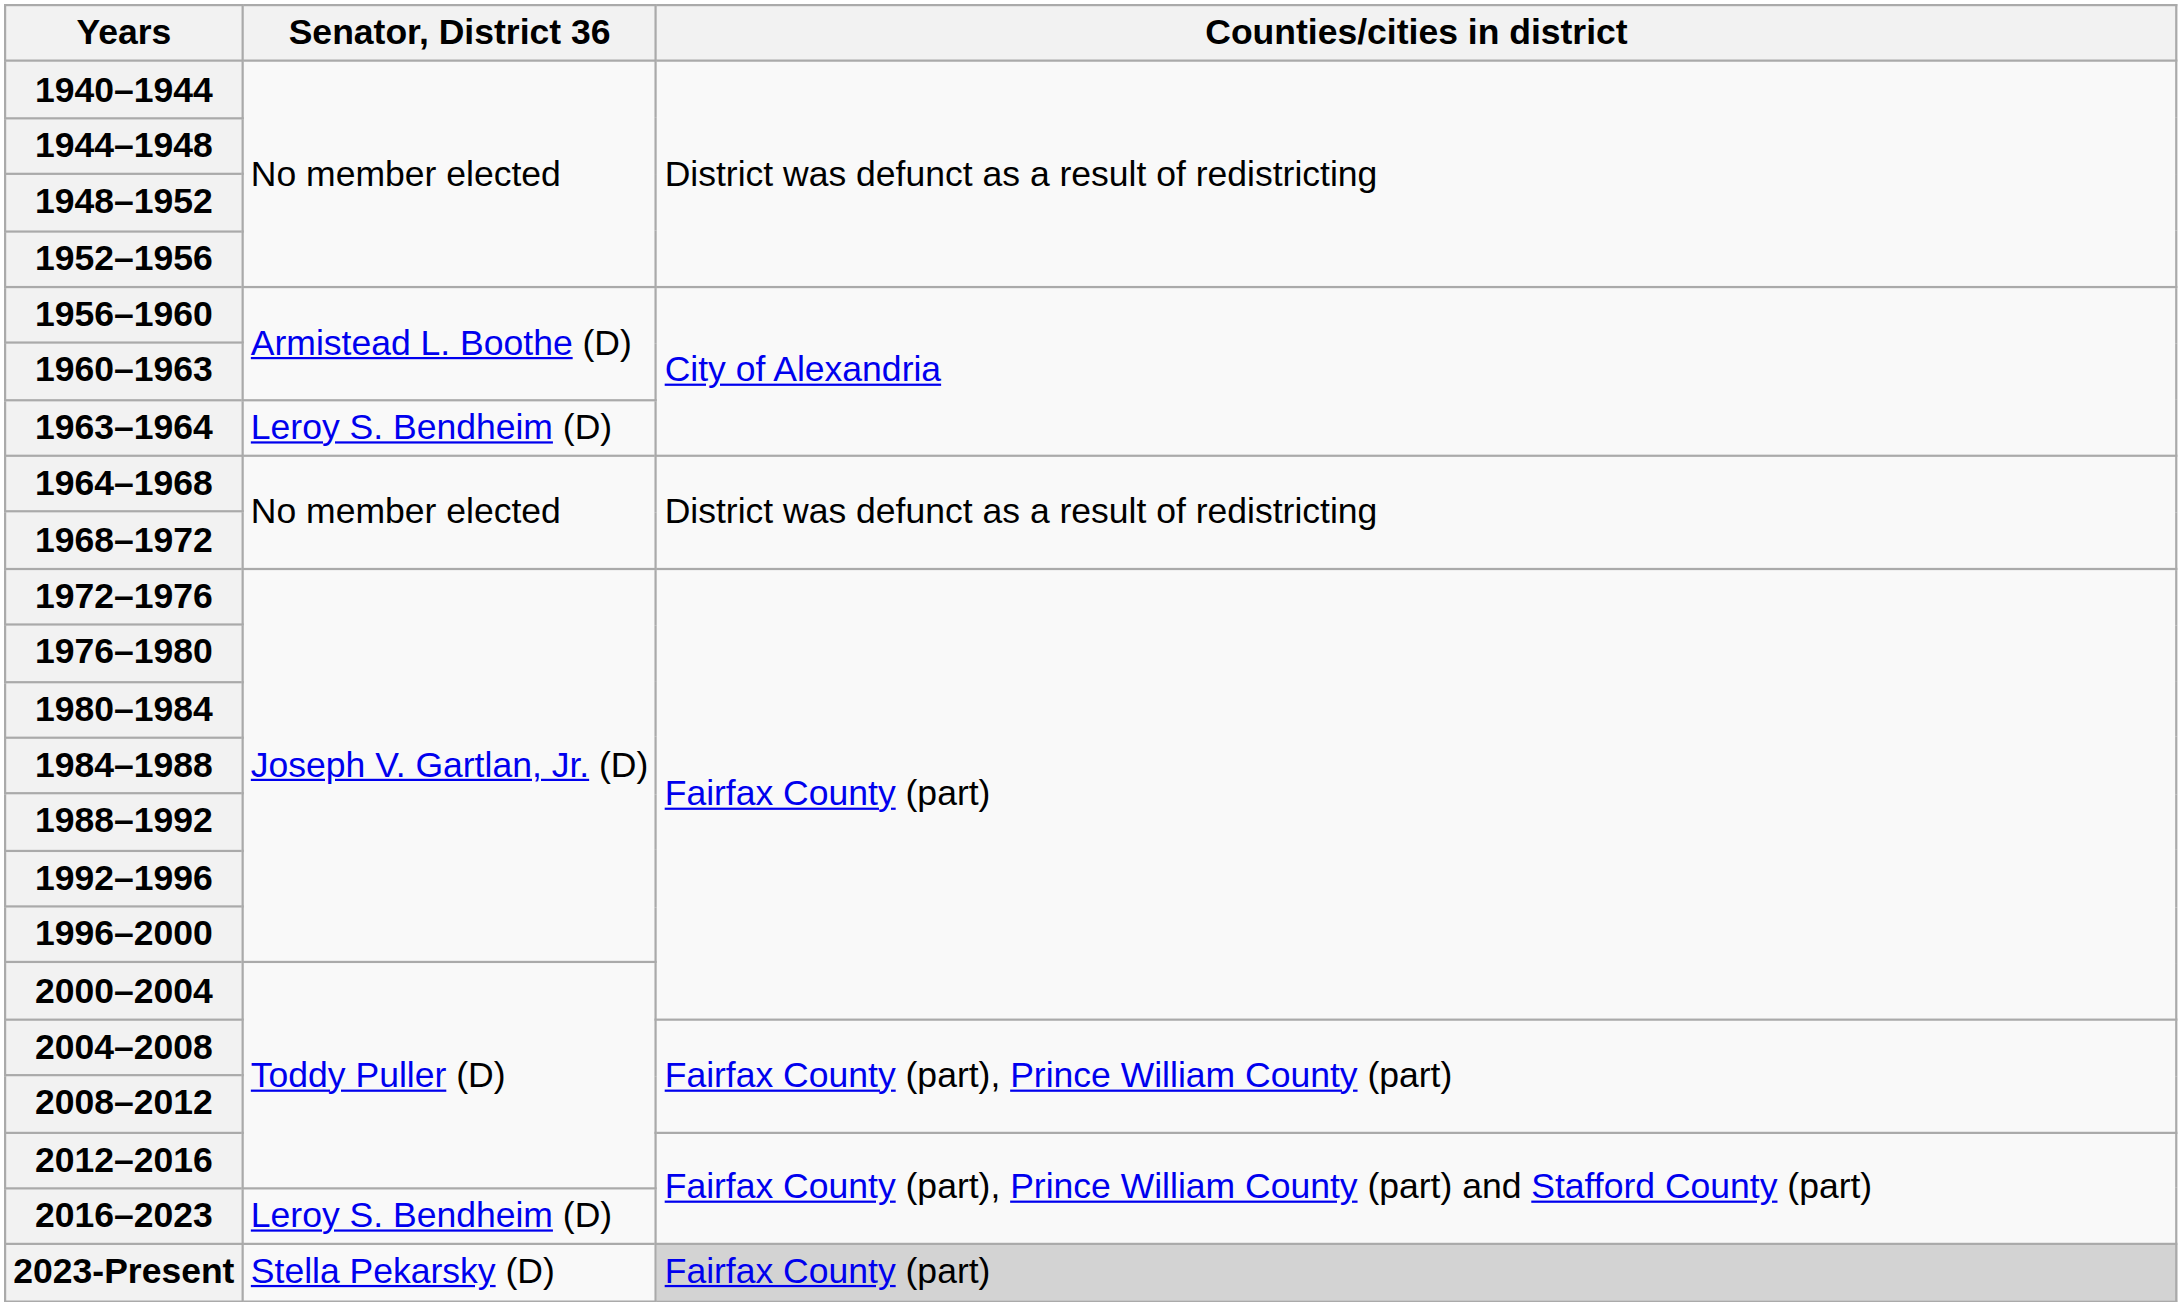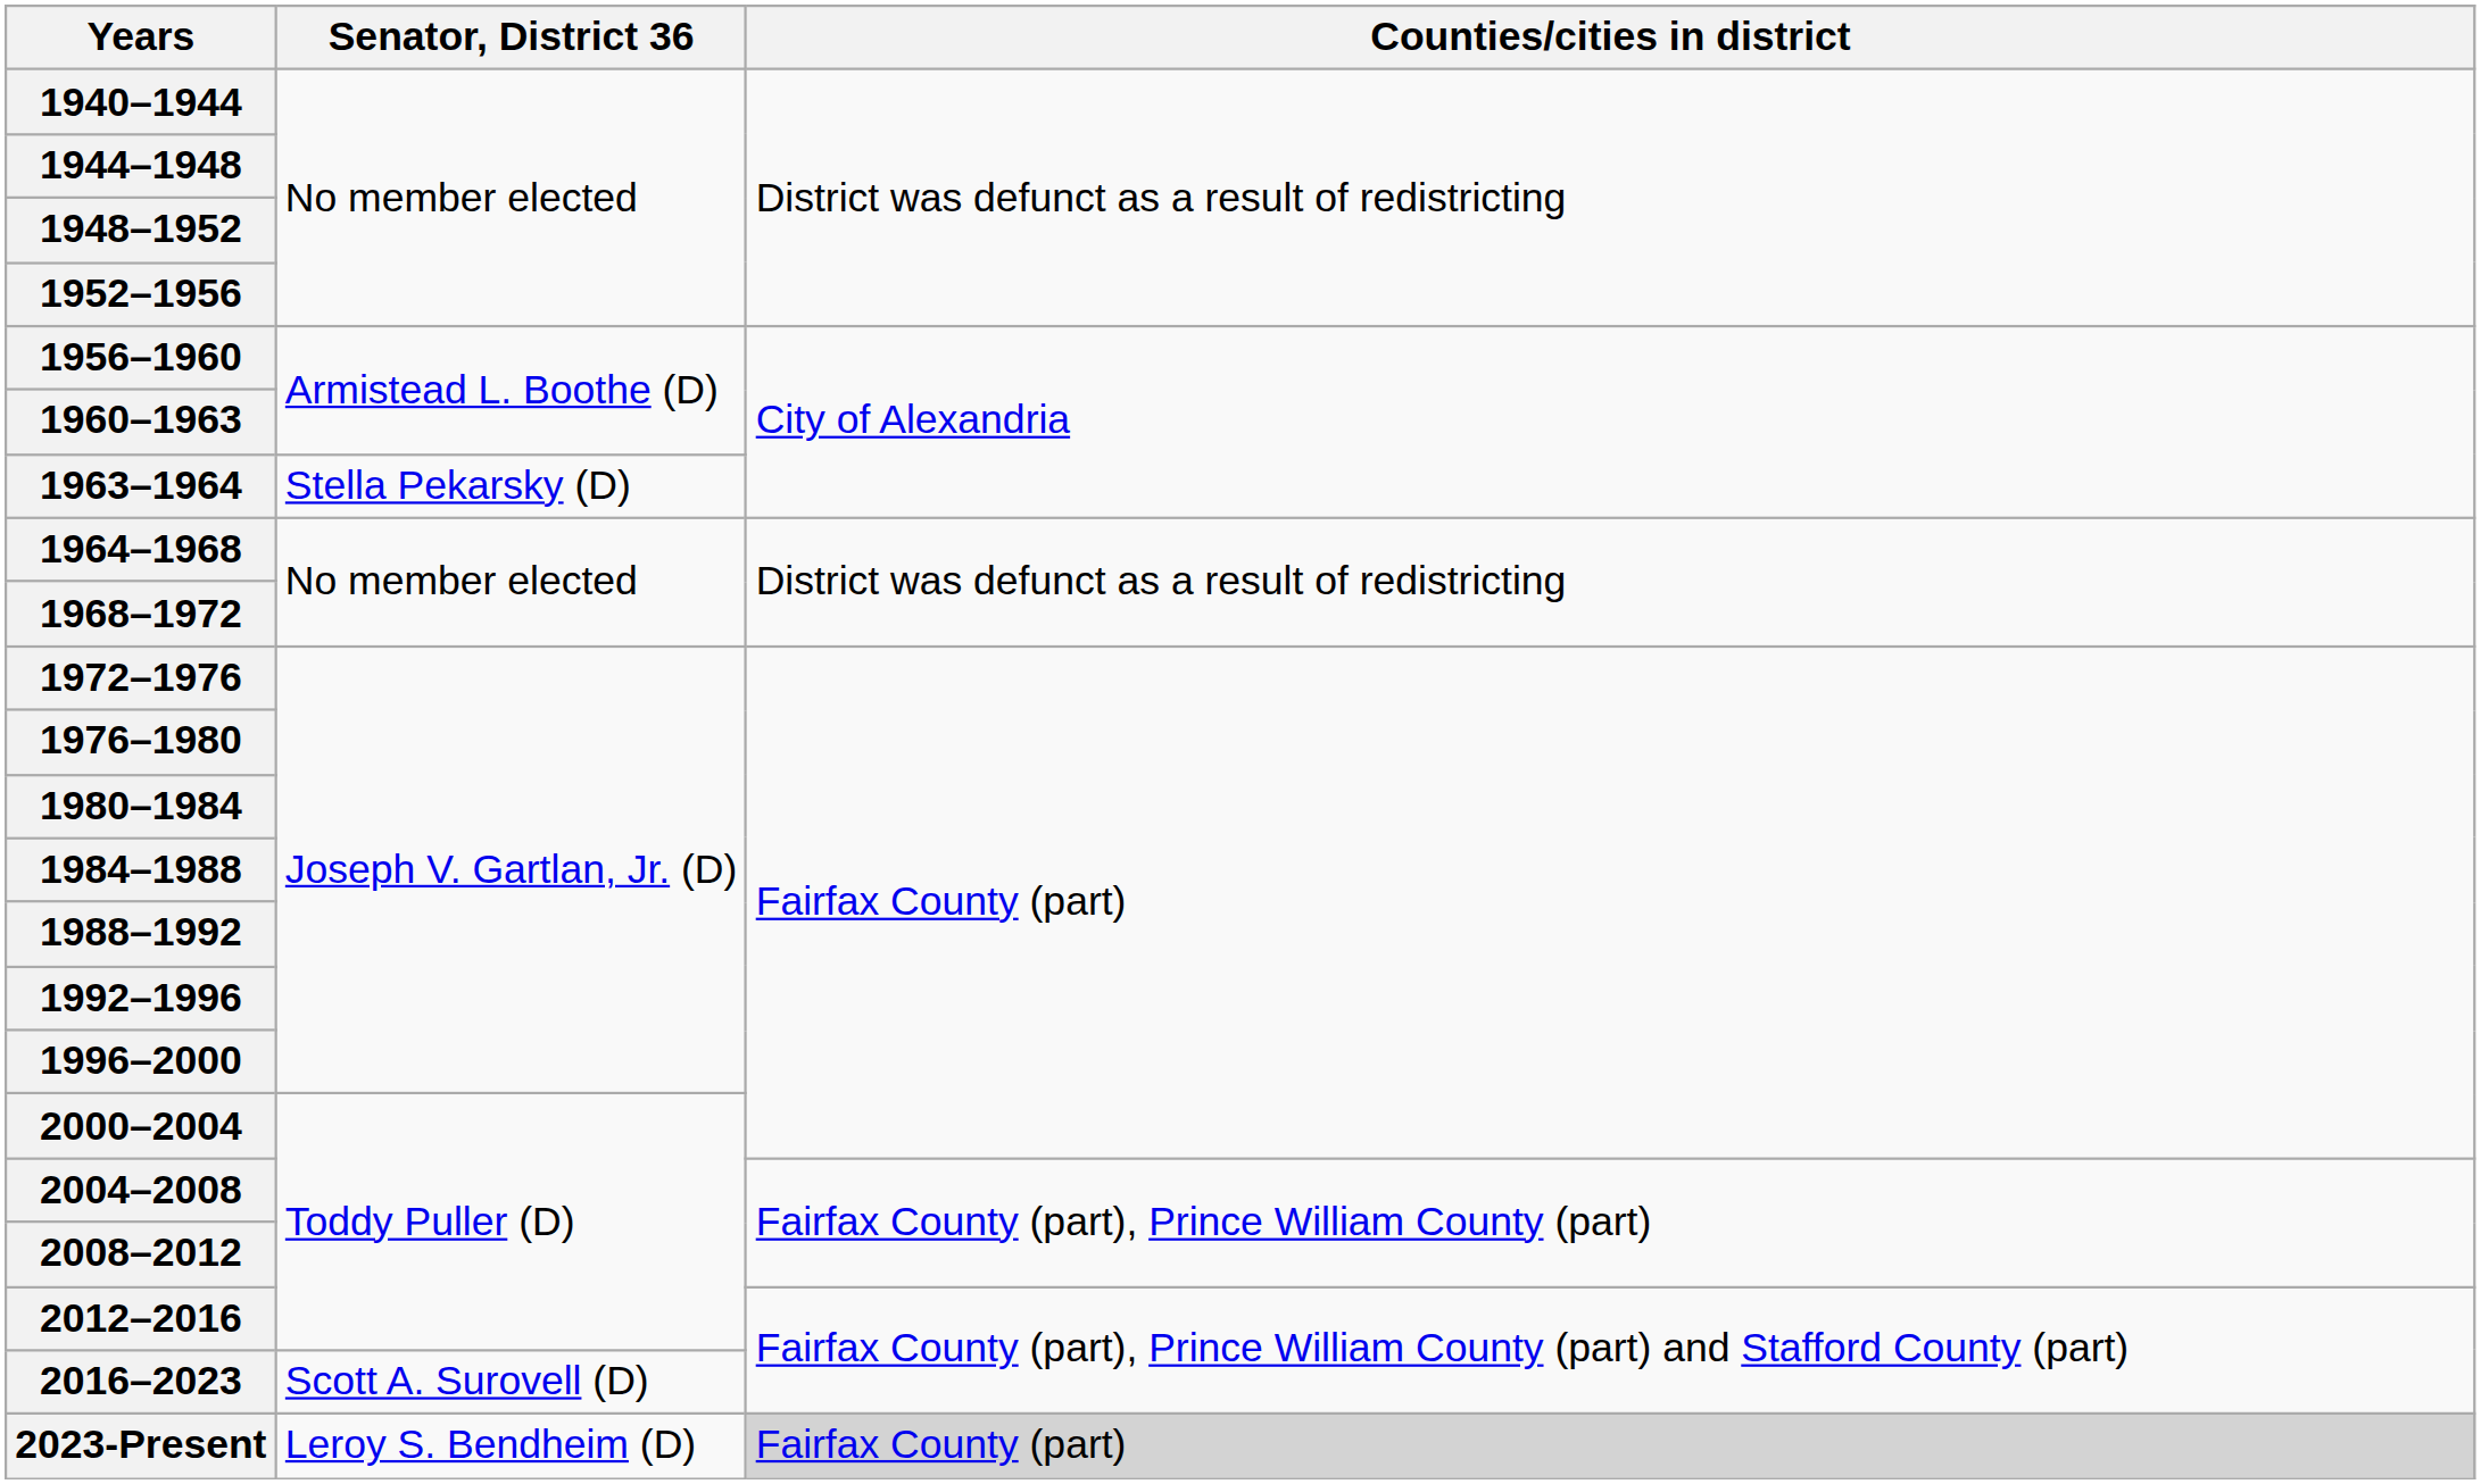 <table class="wikitable">
 <tr>
 <th>Years</th>
 <th>Senator, District 36</th>
 <th width=70%>Counties/cities in district</th>
 </tr>
 <tr>
 <th>1940–1944</th>
 <td rowspan = 4>No member elected</td>
 <td rowspan = 4>District was defunct as a result of redistricting</td>
 </tr>
 <tr>
 <th>1944–1948</th>
 </tr>
 <tr>
 <th>1948–1952</th>
 </tr>
 <tr>
 <th>1952–1956</th>
 </tr>
 <tr>
 <th>1956–1960</th>
 <td rowspan = 2 ><a href='#'>Armistead L. Boothe</a> (D)</td>
 <td rowspan = 3><a href='#'>City of Alexandria</a></td>
 </tr>
 <tr>
 <th>1960–1963</th>
 </tr>
 <tr>
 <th>1963–1964</th>
-<td rowspan = 1 ><a href='#'>Leroy S. Bendheim</a> (D)</td>
+<td rowspan="1" ><a href='#'>Stella Pekarsky</a> (D)</td>
 </tr>
 <tr>
 <th>1964–1968</th>
 <td rowspan = 2>No member elected</td>
 <td rowspan = 2>District was defunct as a result of redistricting</td>
 </tr>
 <tr>
 <th>1968–1972</th>
 </tr>
 <tr>
 <th>1972–1976</th>
 <td rowspan = 7 ><a href='#'>Joseph V. Gartlan, Jr.</a> (D)</td>
 <td rowspan = 8><a href='#'>Fairfax County</a> (part)</td>
 </tr>
 <tr>
 <th>1976–1980</th>
 </tr>
 <tr>
 <th>1980–1984</th>
 </tr>
 <tr>
 <th>1984–1988</th>
 </tr>
 <tr>
 <th>1988–1992</th>
 </tr>
 <tr>
 <th>1992–1996</th>
 </tr>
 <tr>
 <th>1996–2000</th>
 </tr>
 <tr>
 <th>2000–2004</th>
 <td rowspan = 4 ><a href='#'>Toddy Puller</a> (D)</td>
 </tr>
 <tr>
 <th>2004–2008</th>
 <td rowspan = 2><a href='#'>Fairfax County</a> (part), <a href='#'>Prince William County</a> (part)</td>
 </tr>
 <tr>
 <th>2008–2012</th>
 </tr>
 <tr>
 <th>2012–2016</th>
 <td rowspan = 2><a href='#'>Fairfax County</a> (part), <a href='#'>Prince William County</a> (part) and <a href='#'>Stafford County</a> (part)</td>
 </tr>
 <tr>
 <th>2016–2023</th>
-<td rowspan = 1 ><a href='#'>Leroy S. Bendheim</a> (D)</td>
+<td rowspan = 1 ><a href='#'>Scott A. Surovell</a> (D)</td>
 </tr>
 <tr>
 <th>2023-Present</th>
-<td rowspan="1" ><a href='#'>Stella Pekarsky</a> (D)</td>
+<td rowspan = 1 ><a href='#'>Leroy S. Bendheim</a> (D)</td>
 <td style="background: lightgrey;"><a href='#'>Fairfax County</a> (part)</td>
 </tr>
 </table>
